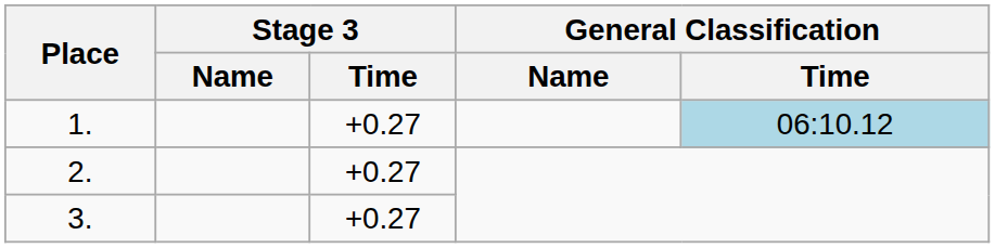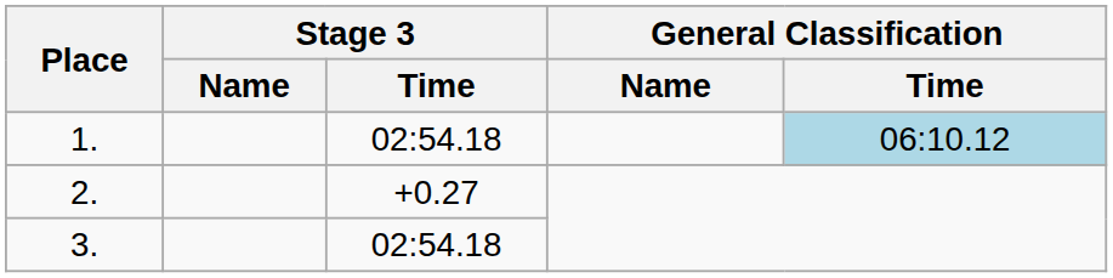 <table class="wikitable" style="font-size:95%; width:80%; text-align:center;">
 <tr>
 <th rowspan="2">Place</th>
 <th colspan="2">Stage 3</th>
 <th colspan="2">General Classification</th>
 </tr>
 <tr>
 <th>Name</th>
 <th>Time</th>
 <th>Name</th>
 <th>Time</th>
 </tr>
 <tr>
 <td>1.</td>
 <td style="text-align:left;"></td>
-<td>+0.27</td>
+<td>02:54.18</td>
 <td style="text-align:left;"></td>
 <td style="background: lightblue;">06:10.12</td>
 </tr>
 <tr>
 <td>2.</td>
 <td style="text-align:left;"></td>
 <td>+0.27</td>
 </tr>
 <tr>
 <td>3.</td>
 <td style="text-align:left;"></td>
-<td>+0.27</td>
+<td>02:54.18</td>
 </tr>
 </table>
